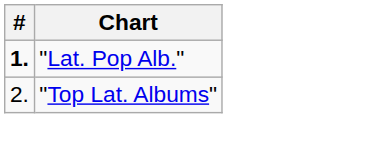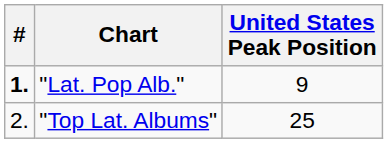 <table class="wikitable">
 <tr>
 <th>#</th>
 <th>Chart</th>
+<th><a href='#'>United States</a><br>Peak Position</th>
 </tr>
 <tr>
 <td><strong>1.</strong></td>
 <td>"<a href='#'>Lat. Pop Alb.</a>"</td>
+<td style="text-align:center;">9</td>
 </tr>
 <tr>
 <td>2.</td>
 <td>"<a href='#'>Top Lat. Albums</a>"</td>
+<td style="text-align:center;">25</td>
 </tr>
 </table>
